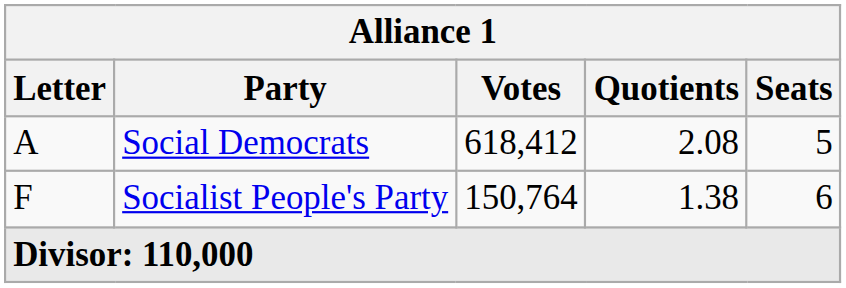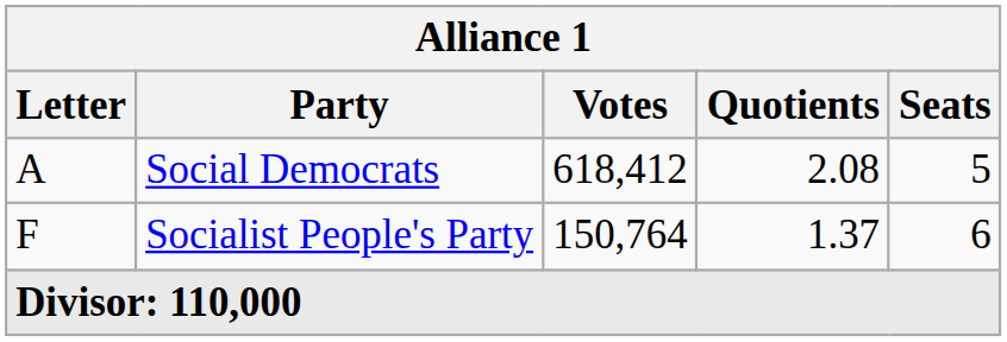 <table class="wikitable">
 <tr>
 <th colspan="5">Alliance 1</th>
 </tr>
 <tr>
 <th>Letter</th>
 <th>Party</th>
 <th>Votes</th>
 <th>Quotients</th>
 <th>Seats</th>
 </tr>
 <tr>
 <td style="text-align:left;">A</td>
 <td style="text-align:left;"><a href='#'>Social Democrats</a></td>
 <td style="text-align:right;">618,412</td>
 <td style="text-align:right;">2.08</td>
 <td style="text-align:right;">5</td>
 </tr>
 <tr>
 <td style="text-align:left;">F</td>
 <td style="text-align:left;"><a href='#'>Socialist People's Party</a></td>
 <td style="text-align:right;">150,764</td>
-<td style="text-align:right;">1.38</td>
+<td style="text-align:right;">1.37</td>
 <td style="text-align:right;">6</td>
 </tr>
 <tr style="background-color:#E9E9E9">
 <td colspan="5" style="text-align:left;"><strong>Divisor: 110,000</strong></td>
 </tr>
 </table>
